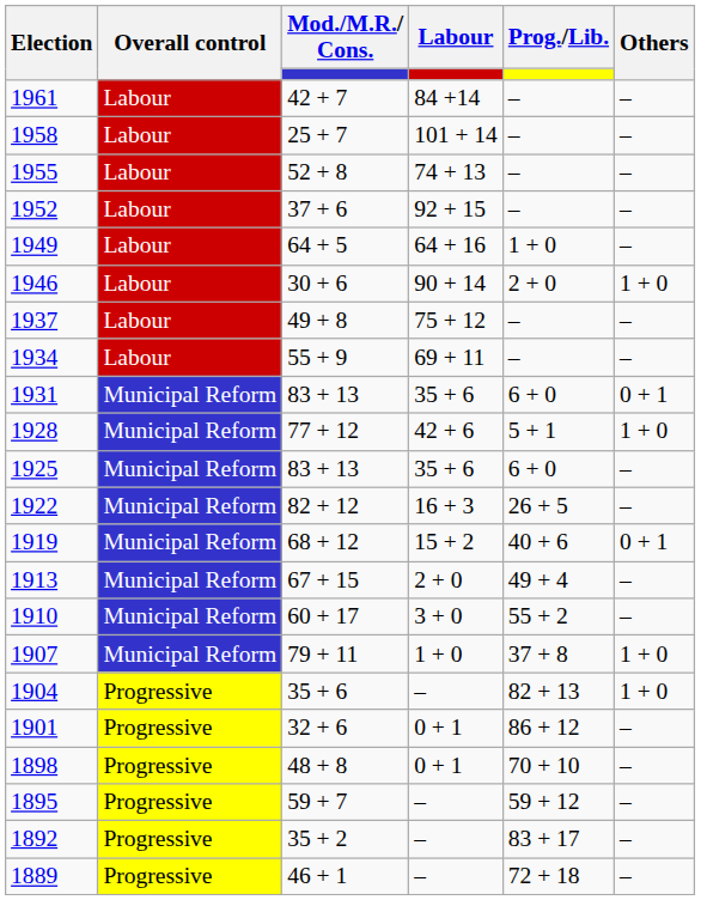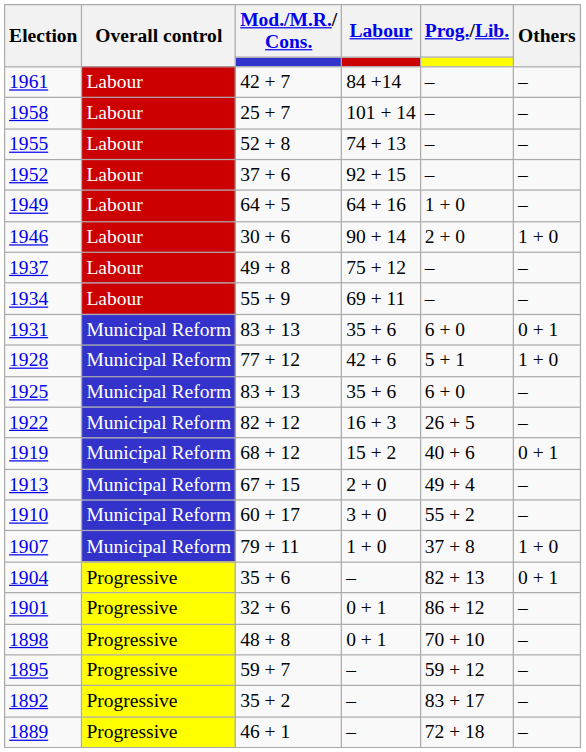 <table class=wikitable>
 <tr>
 <th rowspan=2>Election</th>
 <th rowspan=2>Overall control</th>
 <th><a href='#'>Mod./M.R.</a>/<br><a href='#'>Cons.</a></th>
 <th><a href='#'>Labour</a></th>
 <th><a href='#'>Prog.</a>/<a href='#'>Lib.</a></th>
 <th rowspan=2>Others</th>
 </tr>
 <tr>
 <td style="background:#3333cc; color:white"></td>
 <td style="background:#cc0000; color:white"></td>
 <td style="background:yellow; color:black"></td>
 </tr>
 <tr>
 <td><a href='#'>1961</a></td>
 <td style="background:#cc0000; color:white">Labour</td>
 <td>42 + 7</td>
 <td>84 +14</td>
 <td>–</td>
 <td>–</td>
 </tr>
 <tr>
 <td><a href='#'>1958</a></td>
 <td style="background:#cc0000; color:white">Labour</td>
 <td>25 + 7</td>
 <td>101 + 14</td>
 <td>–</td>
 <td>–</td>
 </tr>
 <tr>
 <td><a href='#'>1955</a></td>
 <td style="background:#cc0000; color:white">Labour</td>
 <td>52 + 8</td>
 <td>74 + 13</td>
 <td>–</td>
 <td>–</td>
 </tr>
 <tr>
 <td><a href='#'>1952</a></td>
 <td style="background:#cc0000; color:white">Labour</td>
 <td>37 + 6</td>
 <td>92 + 15</td>
 <td>–</td>
 <td>–</td>
 </tr>
 <tr>
 <td><a href='#'>1949</a></td>
 <td style="background:#cc0000; color:white">Labour</td>
 <td>64 + 5</td>
 <td>64 + 16</td>
 <td>1 + 0</td>
 <td>–</td>
 </tr>
 <tr>
 <td><a href='#'>1946</a></td>
 <td style="background:#cc0000; color:white">Labour</td>
 <td>30 + 6</td>
 <td>90 + 14</td>
 <td>2 + 0</td>
 <td>1 + 0</td>
 </tr>
 <tr>
 <td><a href='#'>1937</a></td>
 <td style="background:#cc0000; color:white">Labour</td>
 <td>49 + 8</td>
 <td>75 + 12</td>
 <td>–</td>
 <td>–</td>
 </tr>
 <tr>
 <td><a href='#'>1934</a></td>
 <td style="background:#cc0000; color:white">Labour</td>
 <td>55 + 9</td>
 <td>69 + 11</td>
 <td>–</td>
 <td>–</td>
 </tr>
 <tr>
 <td><a href='#'>1931</a></td>
 <td style="background:#3333cc; color:white">Municipal Reform</td>
 <td>83 + 13</td>
 <td>35 + 6</td>
 <td>6 + 0</td>
 <td>0 + 1</td>
 </tr>
 <tr>
 <td><a href='#'>1928</a></td>
 <td style="background:#3333cc; color:white">Municipal Reform</td>
 <td>77 + 12</td>
 <td>42 + 6</td>
 <td>5 + 1</td>
 <td>1 + 0</td>
 </tr>
 <tr>
 <td><a href='#'>1925</a></td>
 <td style="background:#3333cc; color:white">Municipal Reform</td>
 <td>83 + 13</td>
 <td>35 + 6</td>
 <td>6 + 0</td>
 <td>–</td>
 </tr>
 <tr>
 <td><a href='#'>1922</a></td>
 <td style="background:#3333cc; color:white">Municipal Reform</td>
 <td>82 + 12</td>
 <td>16 + 3</td>
 <td>26 + 5</td>
 <td>–</td>
 </tr>
 <tr>
 <td><a href='#'>1919</a></td>
 <td style="background:#3333cc; color:white">Municipal Reform</td>
 <td>68 + 12</td>
 <td>15 + 2</td>
 <td>40 + 6</td>
 <td>0 + 1</td>
 </tr>
 <tr>
 <td><a href='#'>1913</a></td>
 <td style="background:#3333cc; color:white">Municipal Reform</td>
 <td>67 + 15</td>
 <td>2 + 0</td>
 <td>49 + 4</td>
 <td>–</td>
 </tr>
 <tr>
 <td><a href='#'>1910</a></td>
 <td style="background:#3333cc; color:white">Municipal Reform</td>
 <td>60 + 17</td>
 <td>3 + 0</td>
 <td>55 + 2</td>
 <td>–</td>
 </tr>
 <tr>
 <td><a href='#'>1907</a></td>
 <td style="background:#3333cc; color:white">Municipal Reform</td>
 <td>79 + 11</td>
 <td>1 + 0</td>
 <td>37 + 8</td>
 <td>1 + 0</td>
 </tr>
 <tr>
 <td><a href='#'>1904</a></td>
 <td style="background:yellow; color:black">Progressive</td>
 <td>35 + 6</td>
 <td>–</td>
 <td>82 + 13</td>
-<td>1 + 0</td>
+<td>0 + 1</td>
 </tr>
 <tr>
 <td><a href='#'>1901</a></td>
 <td style="background:yellow; color:black">Progressive</td>
 <td>32 + 6</td>
 <td>0 + 1</td>
 <td>86 + 12</td>
 <td>–</td>
 </tr>
 <tr>
 <td><a href='#'>1898</a></td>
 <td style="background:yellow; color:black">Progressive</td>
 <td>48 + 8</td>
 <td>0 + 1</td>
 <td>70 + 10</td>
 <td>–</td>
 </tr>
 <tr>
 <td><a href='#'>1895</a></td>
 <td style="background:yellow; color:black">Progressive</td>
 <td>59 + 7</td>
 <td>–</td>
 <td>59 + 12</td>
 <td>–</td>
 </tr>
 <tr>
 <td><a href='#'>1892</a></td>
 <td style="background:yellow; color:black">Progressive</td>
 <td>35 + 2</td>
 <td>–</td>
 <td>83 + 17</td>
 <td>–</td>
 </tr>
 <tr>
 <td><a href='#'>1889</a></td>
 <td style="background:yellow; color:black">Progressive</td>
 <td>46 + 1</td>
 <td>–</td>
 <td>72 + 18</td>
 <td>–</td>
 </tr>
 <tr>
 </tr>
 </table>
